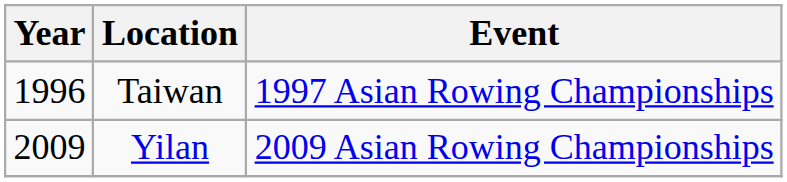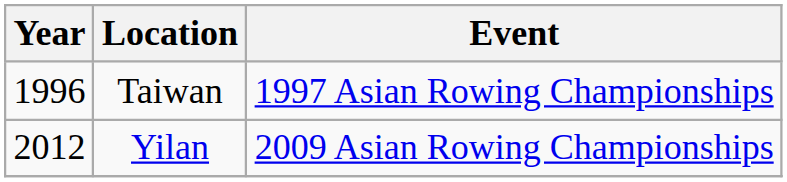 <table class="wikitable sortable" style="text-align:center">
 <tr>
 <th>Year</th>
 <th>Location</th>
 <th>Event</th>
 </tr>
 <tr>
 <td>1996</td>
 <td>Taiwan</td>
 <td><a href='#'>1997 Asian Rowing Championships</a></td>
 </tr>
 <tr>
-<td>2009</td>
+<td>2012</td>
 <td><a href='#'>Yilan</a></td>
 <td><a href='#'>2009 Asian Rowing Championships</a></td>
 </tr>
 <tr>
 </tr>
 </table>
